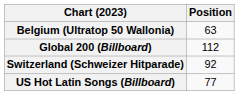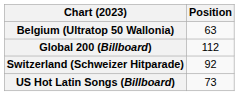 <table class="wikitable sortable plainrowheaders" style="text-align:center">
 <tr>
 <th scope="col">Chart (2023)</th>
 <th scope="col">Position</th>
 </tr>
 <tr>
 <th scope="row">Belgium (Ultratop 50 Wallonia)</th>
 <td>63</td>
 </tr>
 <tr>
 <th scope="row">Global 200 (<em>Billboard</em>)</th>
 <td>112</td>
 </tr>
 <tr>
 <th scope="row">Switzerland (Schweizer Hitparade)</th>
 <td>92</td>
 </tr>
 <tr>
 <th scope="row">US Hot Latin Songs (<em>Billboard</em>)</th>
-<td>77</td>
+<td>73</td>
 </tr>
 </table>
